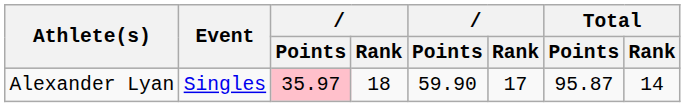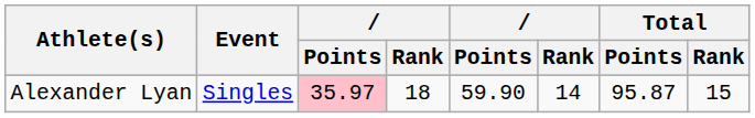 <table class="wikitable">
 <tr>
 <th rowspan="2">Athlete(s)</th>
 <th rowspan="2">Event</th>
 <th colspan="2">/</th>
 <th colspan="2">/</th>
 <th colspan="2">Total</th>
 </tr>
 <tr>
 <th>Points</th>
 <th>Rank</th>
 <th>Points</th>
 <th>Rank</th>
 <th>Points</th>
 <th>Rank</th>
 </tr>
 <tr>
 <td>Alexander Lyan</td>
 <td><a href='#'>Singles</a></td>
 <td align="center" style="background: pink;">35.97</td>
 <td align="center">18</td>
 <td align="center">59.90</td>
-<td align="center">17</td>
+<td align="center">14</td>
 <td align="center">95.87</td>
-<td align="center">14</td>
+<td align="center">15</td>
 </tr>
 </table>
